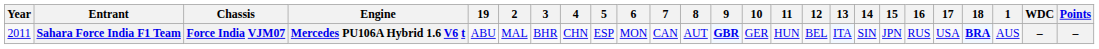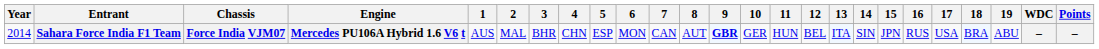 <table class="wikitable" style="font-size: 85%; text-align: center">
 <tr>
 <th>Year</th>
 <th>Entrant</th>
 <th>Chassis</th>
 <th>Engine</th>
-<th>19</th>
+<th>1</th>
 <th>2</th>
 <th>3</th>
 <th>4</th>
 <th>5</th>
 <th>6</th>
 <th>7</th>
 <th>8</th>
 <th>9</th>
 <th>10</th>
 <th>11</th>
 <th>12</th>
 <th>13</th>
 <th>14</th>
 <th>15</th>
 <th>16</th>
 <th>17</th>
 <th>18</th>
-<th>1</th>
+<th>19</th>
 <th>WDC</th>
 <th><a href='#'>Points</a></th>
 </tr>
 <tr>
-<td><a href='#'>2011</a></td>
+<td><a href='#'>2014</a></td>
 <th nowrap><a href='#'>Sahara Force India F1 Team</a></th>
 <th nowrap><a href='#'>Force India</a> <a href='#'>VJM07</a></th>
 <th nowrap><a href='#'>Mercedes</a> PU106A Hybrid 1.6 <a href='#'>V6</a> <a href='#'>t</a></th>
-<td><a href='#'>ABU</a></td>
+<td><a href='#'>AUS</a></td>
 <td><a href='#'>MAL</a></td>
 <td><a href='#'>BHR</a></td>
 <td><a href='#'>CHN</a></td>
 <td><a href='#'>ESP</a></td>
 <td><a href='#'>MON</a></td>
 <td><a href='#'>CAN</a></td>
 <td><a href='#'>AUT</a></td>
 <td style="background:#F1F8FF;"><strong><a href='#'>GBR</a><br></strong></td>
 <td><a href='#'>GER</a></td>
 <td><a href='#'>HUN</a></td>
 <td><a href='#'>BEL</a></td>
 <td style="background:#F1F8FF;"><a href='#'>ITA</a><br></td>
 <td><a href='#'>SIN</a></td>
 <td><a href='#'>JPN</a></td>
 <td><a href='#'>RUS</a></td>
 <td><a href='#'>USA</a></td>
-<td style="background:#F1F8FF;"><strong><a href='#'>BRA</a><br></strong></td>
-<td><a href='#'>AUS</a></td>
+<td style="background:#F1F8FF;"><a href='#'>BRA</a><br></td>
+<td><a href='#'>ABU</a></td>
 <th>–</th>
 <th>–</th>
 </tr>
 </table>
